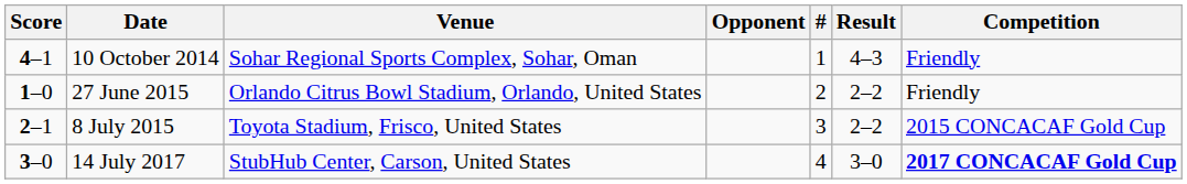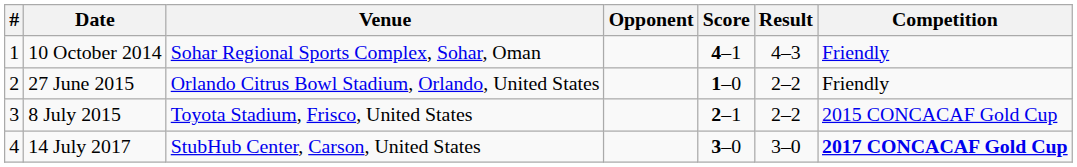 <table class="wikitable">
 <tr>
-<th>Score</th>
+<th>#</th>
 <th>Date</th>
 <th>Venue</th>
 <th>Opponent</th>
-<th>#</th>
+<th>Score</th>
 <th>Result</th>
 <th>Competition</th>
 </tr>
 <tr>
-<td align=center><strong>4</strong>–1</td>
+<td>1</td>
 <td>10 October 2014</td>
 <td><a href='#'>Sohar Regional Sports Complex</a>, <a href='#'>Sohar</a>, Oman</td>
 <td></td>
-<td>1</td>
+<td align=center><strong>4</strong>–1</td>
 <td align=center>4–3</td>
 <td><a href='#'>Friendly</a></td>
 </tr>
 <tr>
-<td align=center><strong>1</strong>–0</td>
+<td>2</td>
 <td>27 June 2015</td>
 <td><a href='#'>Orlando Citrus Bowl Stadium</a>, <a href='#'>Orlando</a>, United States</td>
 <td></td>
-<td>2</td>
+<td align=center><strong>1</strong>–0</td>
 <td align=center>2–2</td>
 <td>Friendly</td>
 </tr>
 <tr>
-<td align=center><strong>2</strong>–1</td>
+<td>3</td>
 <td>8 July 2015</td>
 <td><a href='#'>Toyota Stadium</a>, <a href='#'>Frisco</a>, United States</td>
 <td></td>
-<td>3</td>
+<td align=center><strong>2</strong>–1</td>
 <td align=center>2–2</td>
 <td><a href='#'>2015 CONCACAF Gold Cup</a></td>
 </tr>
 <tr>
-<td align=center><strong>3</strong>–0</td>
+<td>4</td>
 <td>14 July 2017</td>
 <td><a href='#'>StubHub Center</a>, <a href='#'>Carson</a>, United States</td>
 <td></td>
-<td>4</td>
+<td align=center><strong>3</strong>–0</td>
 <td align=center>3–0</td>
 <td><strong><a href='#'>2017 CONCACAF Gold Cup</a></strong></td>
 </tr>
 </table>
